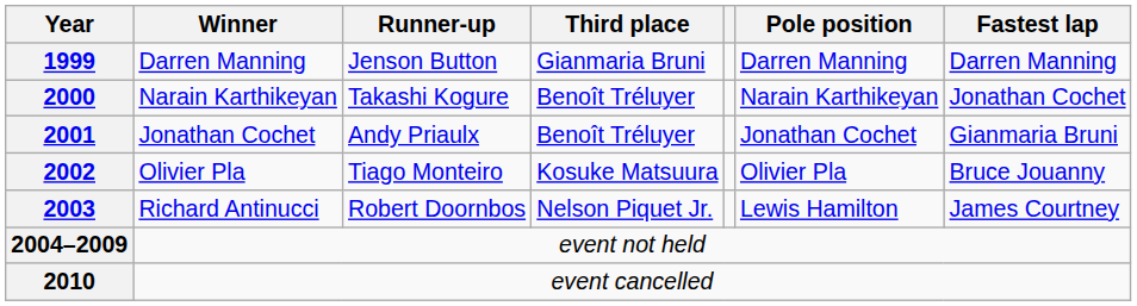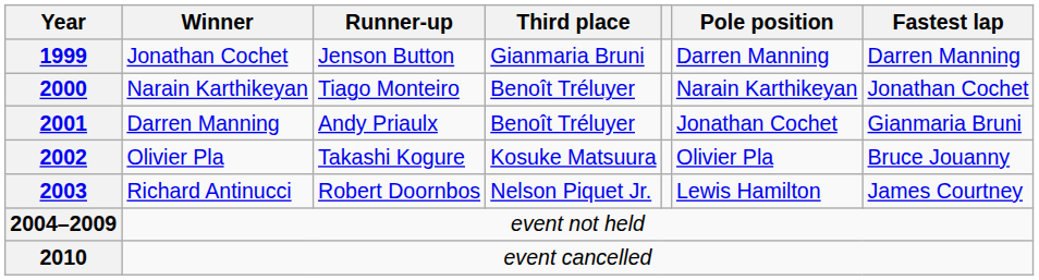 <table class="wikitable" style="font-size: 90%;">
 <tr>
 <th>Year</th>
 <th>Winner</th>
 <th>Runner-up</th>
 <th>Third place</th>
 <th></th>
 <th>Pole position</th>
 <th>Fastest lap</th>
 </tr>
 <tr>
 <th><a href='#'>1999</a></th>
-<td> <a href='#'>Darren Manning</a></td>
+<td> <a href='#'>Jonathan Cochet</a></td>
 <td> <a href='#'>Jenson Button</a></td>
 <td> <a href='#'>Gianmaria Bruni</a></td>
 <td></td>
 <td> <a href='#'>Darren Manning</a></td>
 <td> <a href='#'>Darren Manning</a></td>
 </tr>
 <tr>
 <th><a href='#'>2000</a></th>
 <td> <a href='#'>Narain Karthikeyan</a></td>
-<td> <a href='#'>Takashi Kogure</a></td>
+<td> <a href='#'>Tiago Monteiro</a></td>
 <td> <a href='#'>Benoît Tréluyer</a></td>
 <td></td>
 <td> <a href='#'>Narain Karthikeyan</a></td>
 <td> <a href='#'>Jonathan Cochet</a></td>
 </tr>
 <tr>
 <th><a href='#'>2001</a></th>
-<td> <a href='#'>Jonathan Cochet</a></td>
+<td> <a href='#'>Darren Manning</a></td>
 <td> <a href='#'>Andy Priaulx</a></td>
 <td> <a href='#'>Benoît Tréluyer</a></td>
 <td></td>
 <td> <a href='#'>Jonathan Cochet</a></td>
 <td> <a href='#'>Gianmaria Bruni</a></td>
 </tr>
 <tr>
 <th><a href='#'>2002</a></th>
 <td> <a href='#'>Olivier Pla</a></td>
-<td> <a href='#'>Tiago Monteiro</a></td>
+<td> <a href='#'>Takashi Kogure</a></td>
 <td> <a href='#'>Kosuke Matsuura</a></td>
 <td></td>
 <td> <a href='#'>Olivier Pla</a></td>
 <td> <a href='#'>Bruce Jouanny</a></td>
 </tr>
 <tr>
 <th><a href='#'>2003</a></th>
 <td> <a href='#'>Richard Antinucci</a></td>
 <td> <a href='#'>Robert Doornbos</a></td>
 <td> <a href='#'>Nelson Piquet Jr.</a></td>
 <td></td>
 <td> <a href='#'>Lewis Hamilton</a></td>
 <td> <a href='#'>James Courtney</a></td>
 </tr>
 <tr>
 <th>2004–2009</th>
 <td colspan=6 align=center><em>event not held</em></td>
 </tr>
 <tr>
 <th>2010</th>
 <td colspan=6 align=center><em>event cancelled</em></td>
 </tr>
 </table>
